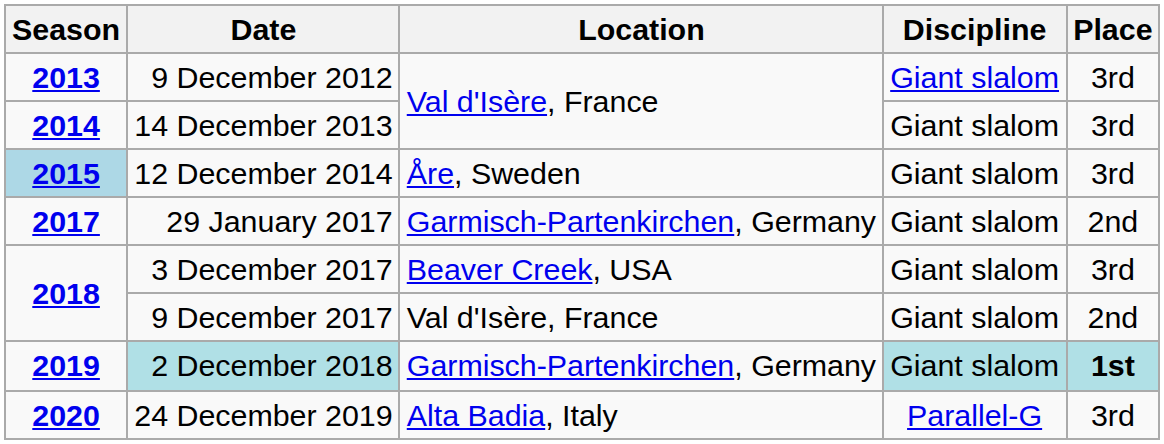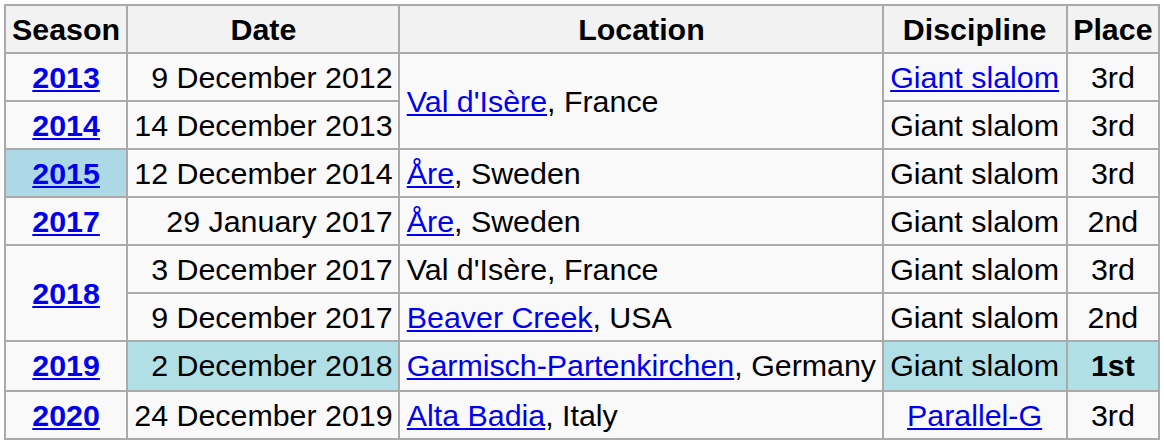 <table class=wikitable style="text-align:center; font-size:95%;">
 <tr>
 <th>Season</th>
 <th>Date</th>
 <th>Location</th>
 <th>Discipline</th>
 <th>Place</th>
 </tr>
 <tr>
 <td><strong><a href='#'>2013</a></strong></td>
 <td align=right>9 December 2012</td>
 <td rowspan=2 align=left> <a href='#'>Val d'Isère</a>, France</td>
 <td><a href='#'>Giant slalom</a></td>
 <td>3rd</td>
 </tr>
 <tr>
 <td><strong><a href='#'>2014</a></strong></td>
 <td align=right>14 December 2013</td>
 <td>Giant slalom</td>
 <td>3rd</td>
 </tr>
 <tr>
 <td style="background: lightblue;"><strong><a href='#'>2015</a></strong></td>
 <td align=right>12 December 2014</td>
 <td align=left> <a href='#'>Åre</a>, Sweden</td>
 <td>Giant slalom</td>
 <td>3rd</td>
 </tr>
 <tr>
 <td><strong><a href='#'>2017</a></strong></td>
 <td align=right>29 January 2017</td>
-<td align=left> <a href='#'>Garmisch-Partenkirchen</a>, Germany</td>
+<td align=left> <a href='#'>Åre</a>, Sweden</td>
 <td>Giant slalom</td>
 <td>2nd</td>
 </tr>
 <tr>
 <td rowspan="2"><strong><a href='#'>2018</a></strong></td>
 <td align=right>3 December 2017</td>
-<td align=left> <a href='#'>Beaver Creek</a>, USA</td>
+<td align=left> Val d'Isère, France</td>
 <td>Giant slalom</td>
 <td>3rd</td>
 </tr>
 <tr>
 <td align=right>9 December 2017</td>
-<td align=left> Val d'Isère, France</td>
+<td align=left> <a href='#'>Beaver Creek</a>, USA</td>
 <td>Giant slalom</td>
 <td>2nd</td>
 </tr>
 <tr>
 <td><strong><a href='#'>2019</a></strong></td>
 <td align=right bgcolor="#BOEOE6">2 December 2018</td>
 <td align=left> <a href='#'>Garmisch-Partenkirchen</a>, Germany</td>
 <td bgcolor="#BOEOE6">Giant slalom</td>
 <td bgcolor="#BOEOE6"><strong>1st</strong></td>
 </tr>
 <tr>
 <td><strong><a href='#'>2020</a></strong></td>
 <td align=right>24 December 2019</td>
 <td align=left> <a href='#'>Alta Badia</a>, Italy</td>
 <td><a href='#'>Parallel-G</a></td>
 <td>3rd</td>
 </tr>
 </table>
